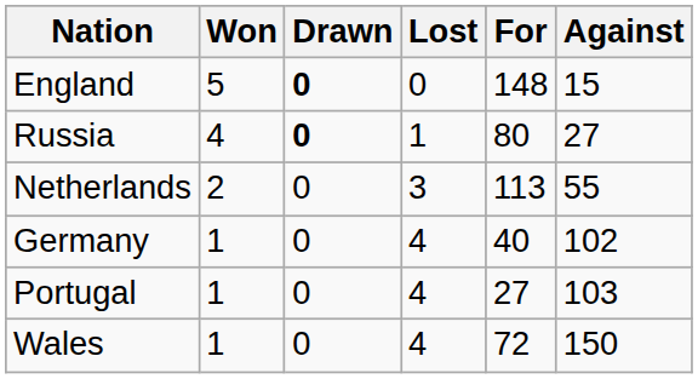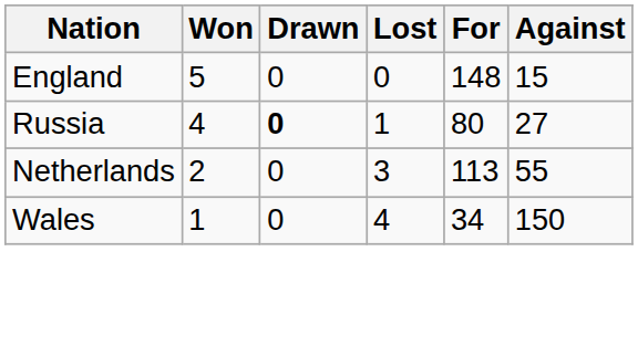 <table class="wikitable">
 <tr>
 <th>Nation</th>
 <th>Won</th>
 <th>Drawn</th>
 <th>Lost</th>
 <th>For</th>
 <th>Against</th>
 </tr>
 <tr>
 <td>England</td>
 <td>5</td>
-<td><strong>0</strong></td>
+<td>0</td>
 <td>0</td>
 <td>148</td>
 <td>15</td>
 </tr>
 <tr>
 <td>Russia</td>
 <td>4</td>
 <td><strong>0</strong></td>
 <td>1</td>
 <td>80</td>
 <td>27</td>
 </tr>
 <tr>
 <td>Netherlands</td>
 <td>2</td>
 <td>0</td>
 <td>3</td>
 <td>113</td>
 <td>55</td>
 </tr>
 <tr>
-<td>Germany</td>
-<td>1</td>
-<td>0</td>
-<td>4</td>
-<td>40</td>
-<td>102</td>
-</tr>
-<tr>
-<td>Portugal</td>
-<td>1</td>
-<td>0</td>
-<td>4</td>
-<td>27</td>
-<td>103</td>
-</tr>
-<tr>
 <td>Wales</td>
 <td>1</td>
 <td>0</td>
 <td>4</td>
-<td>72</td>
+<td>34</td>
 <td>150</td>
 </tr>
 </table>
